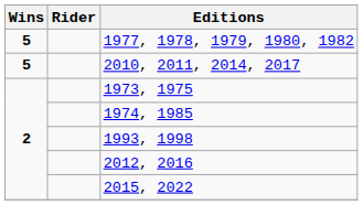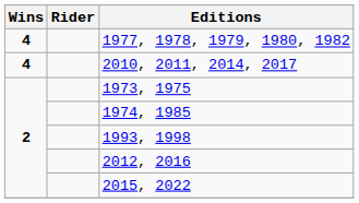 <table class="wikitable">
 <tr>
 <th>Wins</th>
 <th>Rider</th>
 <th>Editions</th>
 </tr>
 <tr>
-<td align=center><strong>5</strong></td>
+<td align=center><strong>4</strong></td>
 <td></td>
 <td><a href='#'>1977</a>, <a href='#'>1978</a>, <a href='#'>1979</a>, <a href='#'>1980</a>, <a href='#'>1982</a></td>
 </tr>
 <tr>
-<td align=center><strong>5</strong></td>
+<td align=center><strong>4</strong></td>
 <td></td>
 <td><a href='#'>2010</a>, <a href='#'>2011</a>, <a href='#'>2014</a>, <a href='#'>2017</a></td>
 </tr>
 <tr>
 <td align=center rowspan= 5><strong>2</strong></td>
 <td></td>
 <td><a href='#'>1973</a>, <a href='#'>1975</a></td>
 </tr>
 <tr>
 <td></td>
 <td><a href='#'>1974</a>, <a href='#'>1985</a></td>
 </tr>
 <tr>
 <td></td>
 <td><a href='#'>1993</a>, <a href='#'>1998</a></td>
 </tr>
 <tr>
 <td></td>
 <td><a href='#'>2012</a>, <a href='#'>2016</a></td>
 </tr>
 <tr>
 <td><em></em></td>
 <td><a href='#'>2015</a>, <a href='#'>2022</a></td>
 </tr>
 <tr>
 </tr>
 </table>
